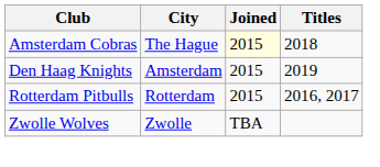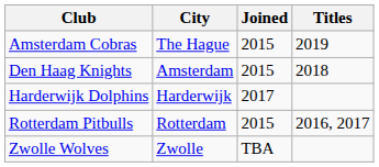 <table class="wikitable">
 <tr>
 <th>Club</th>
 <th>City</th>
 <th>Joined</th>
 <th>Titles</th>
 </tr>
 <tr>
 <td> <a href='#'>Amsterdam Cobras</a></td>
 <td><a href='#'>The Hague</a></td>
-<td style="background: lightyellow;">2015</td>
-<td>2018</td>
+<td>2015</td>
+<td>2019</td>
 </tr>
 <tr>
 <td> <a href='#'>Den Haag Knights</a></td>
 <td><a href='#'>Amsterdam</a></td>
 <td>2015</td>
-<td>2019</td>
+<td>2018</td>
+</tr>
+<tr>
+<td> <a href='#'>Harderwijk Dolphins</a></td>
+<td><a href='#'>Harderwijk</a></td>
+<td>2017</td>
+<td></td>
 </tr>
 <tr>
 <td> <a href='#'>Rotterdam Pitbulls</a></td>
 <td><a href='#'>Rotterdam</a></td>
 <td>2015</td>
 <td>2016, 2017</td>
 </tr>
 <tr>
 <td> <a href='#'>Zwolle Wolves</a></td>
 <td><a href='#'>Zwolle</a></td>
 <td>TBA</td>
 <td></td>
 </tr>
 </table>
